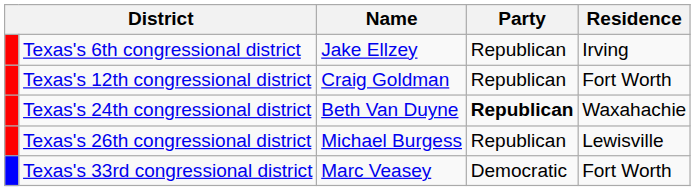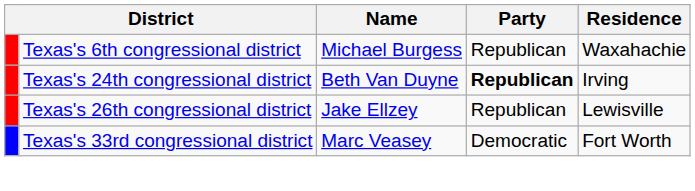 <table class="wikitable">
 <tr>
 <th colspan="2">District</th>
 <th>Name</th>
 <th>Party</th>
 <th>Residence</th>
 </tr>
 <tr>
 <td style="background:red;"> </td>
 <td><a href='#'>Texas's 6th congressional district</a></td>
-<td><a href='#'>Jake Ellzey</a></td>
+<td><a href='#'>Michael Burgess</a></td>
 <td>Republican</td>
-<td>Irving</td>
-</tr>
-<tr>
-<td style="background:red;"> </td>
-<td><a href='#'>Texas's 12th congressional district</a></td>
-<td><a href='#'>Craig Goldman</a></td>
-<td>Republican</td>
-<td>Fort Worth</td>
+<td>Waxahachie</td>
 </tr>
 <tr>
 <td style="background:red;"> </td>
 <td><a href='#'>Texas's 24th congressional district</a></td>
 <td><a href='#'>Beth Van Duyne</a></td>
 <td><strong>Republican</strong></td>
-<td>Waxahachie</td>
+<td>Irving</td>
 </tr>
 <tr>
 <td style="background:red;"> </td>
 <td><a href='#'>Texas's 26th congressional district</a></td>
-<td><a href='#'>Michael Burgess</a></td>
+<td><a href='#'>Jake Ellzey</a></td>
 <td>Republican</td>
 <td>Lewisville</td>
 </tr>
 <tr>
 <td style="background:blue;"> </td>
 <td><a href='#'>Texas's 33rd congressional district</a></td>
 <td><a href='#'>Marc Veasey</a></td>
 <td>Democratic</td>
 <td>Fort Worth</td>
 </tr>
 </table>
